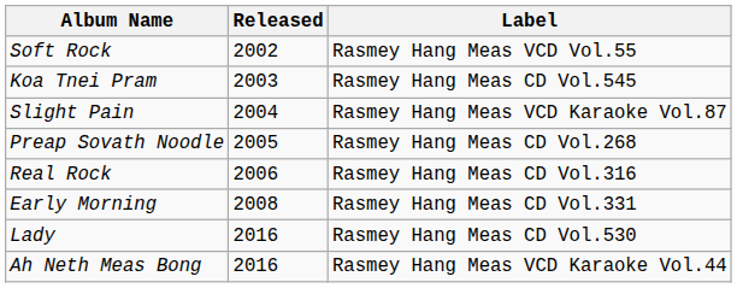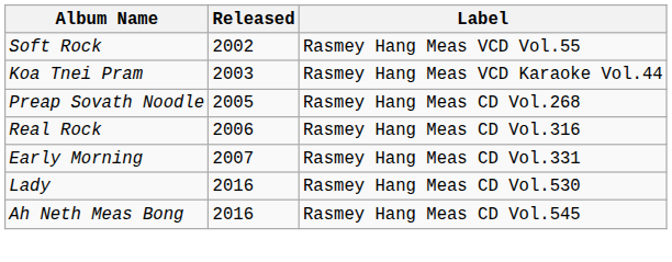 <table class="wikitable sortable">
 <tr>
 <th>Album Name</th>
 <th>Released</th>
 <th>Label</th>
 </tr>
 <tr>
 <td><em>Soft Rock</em></td>
 <td>2002</td>
 <td>Rasmey Hang Meas VCD Vol.55</td>
 </tr>
 <tr>
 <td><em>Koa Tnei Pram</em></td>
 <td>2003</td>
-<td>Rasmey Hang Meas CD Vol.545</td>
-</tr>
-<tr>
-<td><em>Slight Pain</em></td>
-<td>2004</td>
-<td>Rasmey Hang Meas VCD Karaoke Vol.87</td>
+<td>Rasmey Hang Meas VCD Karaoke Vol.44</td>
 </tr>
 <tr>
 <td><em>Preap Sovath Noodle</em></td>
 <td>2005</td>
 <td>Rasmey Hang Meas CD Vol.268</td>
 </tr>
 <tr>
 <td><em>Real Rock</em></td>
 <td>2006</td>
 <td>Rasmey Hang Meas CD Vol.316</td>
 </tr>
 <tr>
 <td><em>Early Morning</em></td>
-<td>2008</td>
+<td>2007</td>
 <td>Rasmey Hang Meas CD Vol.331</td>
 </tr>
 <tr>
 <td><em>Lady</em></td>
 <td>2016</td>
 <td>Rasmey Hang Meas CD Vol.530</td>
 </tr>
 <tr>
 <td><em>Ah Neth Meas Bong</em></td>
 <td>2016</td>
-<td>Rasmey Hang Meas VCD Karaoke Vol.44</td>
+<td>Rasmey Hang Meas CD Vol.545</td>
 </tr>
 </table>
